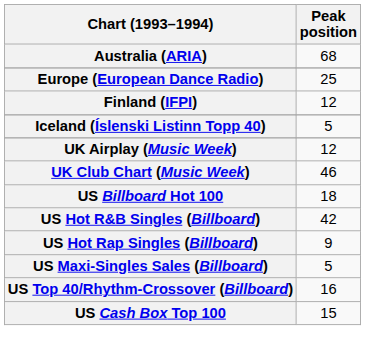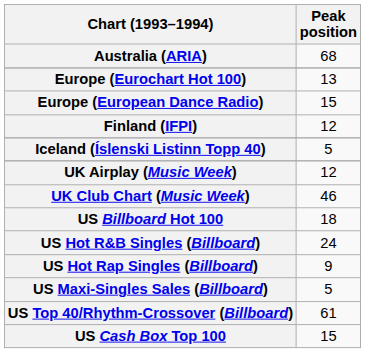 <table class="wikitable sortable plainrowheaders" style="text-align:center">
 <tr>
 <th>Chart (1993–1994)</th>
 <th>Peak<br>position</th>
 </tr>
 <tr>
 <th scope="row">Australia (<a href='#'>ARIA</a>)</th>
 <td>68</td>
 </tr>
 <tr>
 </tr>
 <tr>
 </tr>
 <tr>
 </tr>
 <tr>
+<th scope="row">Europe (<a href='#'>Eurochart Hot 100</a>)</th>
+<td>13</td>
+</tr>
+<tr>
 <th scope="row">Europe (<a href='#'>European Dance Radio</a>)</th>
-<td>25</td>
+<td>15</td>
 </tr>
 <tr>
 <th scope="row">Finland (<a href='#'>IFPI</a>)</th>
 <td>12</td>
 </tr>
 <tr>
 </tr>
 <tr>
 <th scope="row">Iceland (<a href='#'>Íslenski Listinn Topp 40</a>)</th>
 <td>5</td>
 </tr>
 <tr>
 </tr>
 <tr>
 </tr>
 <tr>
 </tr>
 <tr>
 </tr>
 <tr>
 </tr>
 <tr>
 </tr>
 <tr>
 </tr>
 <tr>
 </tr>
 <tr>
 <th scope="row">UK Airplay (<em><a href='#'>Music Week</a></em>)</th>
 <td>12</td>
 </tr>
 <tr>
 <th scope="row"><a href='#'>UK Club Chart</a> (<em><a href='#'>Music Week</a></em>)</th>
 <td>46</td>
 </tr>
 <tr>
 <th scope="row">US <a href='#'><em>Billboard</em> Hot 100</a></th>
 <td>18</td>
 </tr>
 <tr>
 <th scope="row">US <a href='#'>Hot R&B Singles</a> (<em><a href='#'>Billboard</a></em>)</th>
-<td>42</td>
+<td>24</td>
 </tr>
 <tr>
 <th scope="row">US <a href='#'>Hot Rap Singles</a> (<em><a href='#'>Billboard</a></em>)</th>
 <td>9</td>
 </tr>
 <tr>
 <th scope="row">US <a href='#'>Maxi-Singles Sales</a> (<em><a href='#'>Billboard</a></em>)</th>
 <td>5</td>
 </tr>
 <tr>
 <th scope="row">US <a href='#'>Top 40/Rhythm-Crossover</a> (<em><a href='#'>Billboard</a></em>)</th>
-<td>16</td>
+<td>61</td>
 </tr>
 <tr>
 <th scope="row">US <a href='#'><em>Cash Box</em> Top 100</a></th>
 <td>15</td>
 </tr>
 </table>
